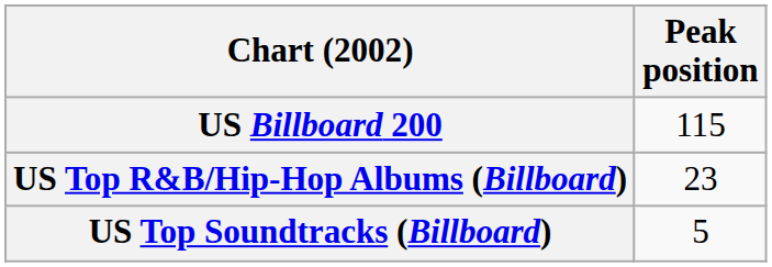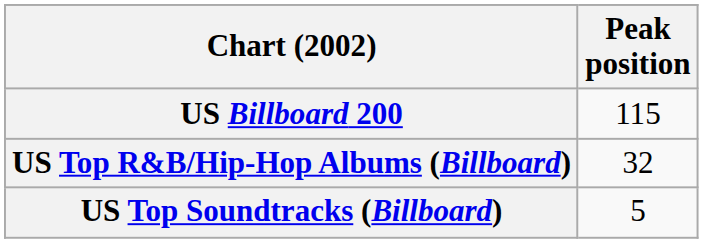 <table class="wikitable sortable plainrowheaders" style="text-align:center">
 <tr>
 <th scope="col">Chart (2002)</th>
 <th scope="col">Peak<br> position</th>
 </tr>
 <tr>
 <th scope="row">US <a href='#'><em>Billboard</em> 200</a></th>
 <td>115</td>
 </tr>
 <tr>
 <th scope="row">US <a href='#'>Top R&B/Hip-Hop Albums</a> (<em><a href='#'>Billboard</a></em>)</th>
-<td>23</td>
+<td>32</td>
 </tr>
 <tr>
 <th scope="row">US <a href='#'>Top Soundtracks</a> (<em><a href='#'>Billboard</a></em>)</th>
 <td>5</td>
 </tr>
 </table>
